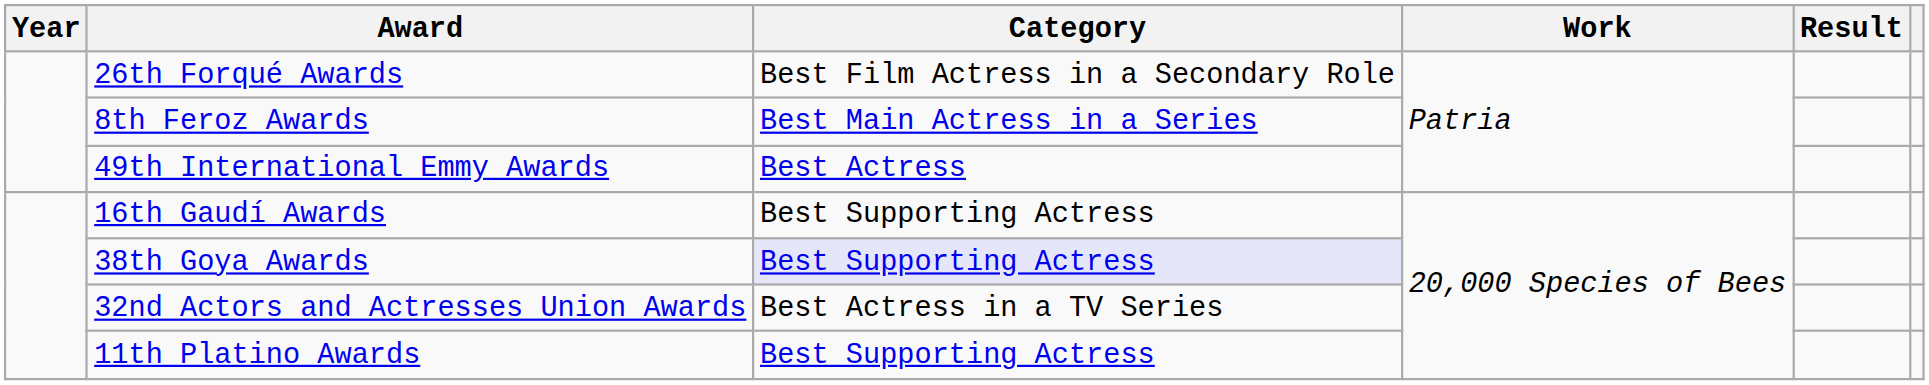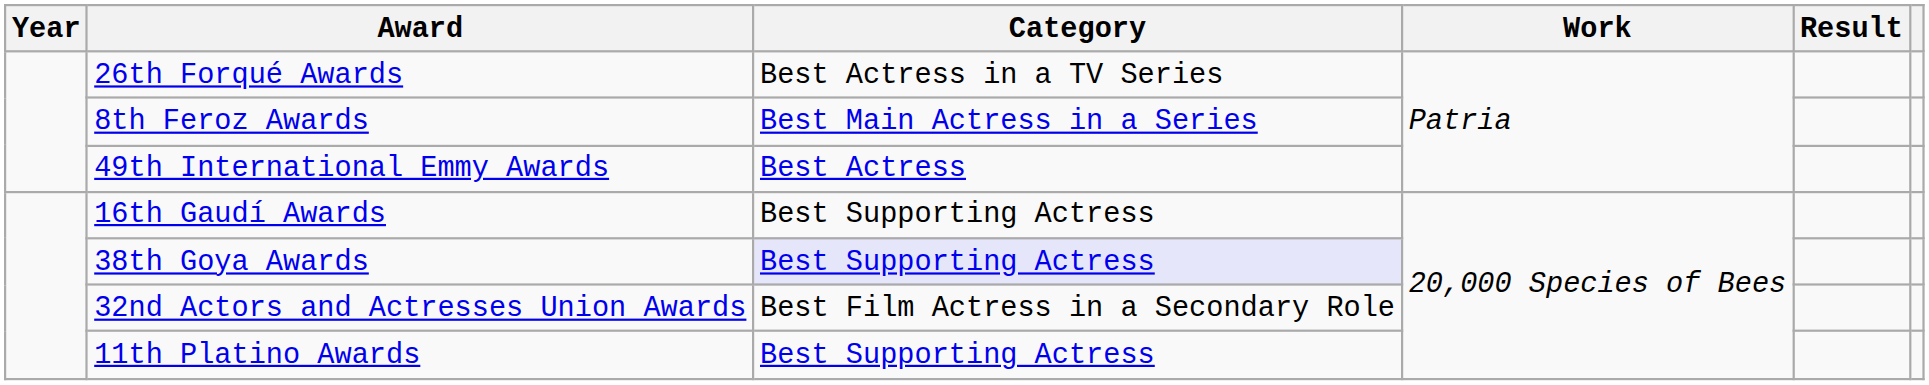 <table class="wikitable sortable plainrowheaders">
 <tr>
 <th>Year</th>
 <th>Award</th>
 <th>Category</th>
 <th>Work</th>
 <th>Result</th>
 <th scope="col" class="unsortable"></th>
 </tr>
 <tr>
 <td rowspan = "3"></td>
 <td><a href='#'>26th Forqué Awards</a></td>
-<td>Best Film Actress in a Secondary Role</td>
+<td>Best Actress in a TV Series</td>
 <td rowspan = "3"><em>Patria</em></td>
 <td></td>
 <td></td>
 </tr>
 <tr>
 <td><a href='#'>8th Feroz Awards</a></td>
 <td><a href='#'>Best Main Actress in a Series</a></td>
 <td></td>
 <td></td>
 </tr>
 <tr>
 <td><a href='#'>49th International Emmy Awards</a></td>
 <td><a href='#'>Best Actress</a></td>
 <td></td>
 <td></td>
 </tr>
 <tr>
 <td rowspan = "4"></td>
 <td><a href='#'>16th Gaudí Awards</a></td>
 <td>Best Supporting Actress</td>
 <td rowspan = "4"><em>20,000 Species of Bees</em></td>
 <td></td>
 <td></td>
 </tr>
 <tr>
 <td><a href='#'>38th Goya Awards</a></td>
 <td style="background: lavender;"><a href='#'>Best Supporting Actress</a></td>
 <td></td>
 <td></td>
 </tr>
 <tr>
 <td><a href='#'>32nd Actors and Actresses Union Awards</a></td>
-<td>Best Actress in a TV Series</td>
+<td>Best Film Actress in a Secondary Role</td>
 <td></td>
 <td></td>
 </tr>
 <tr>
 <td><a href='#'>11th Platino Awards</a></td>
 <td><a href='#'>Best Supporting Actress</a></td>
 <td></td>
 <td></td>
 </tr>
 </table>
